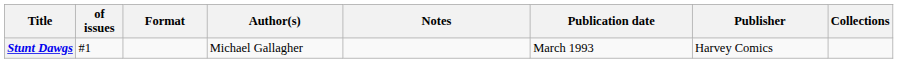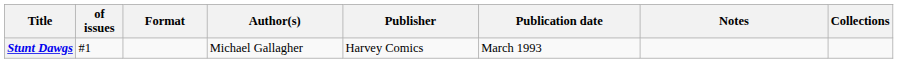 <table class="wikitable">
 <tr>
 <th>Title</th>
 <th style="width:40pt"> of issues</th>
 <th style="width:75pt">Format</th>
 <th style="width:125pt">Author(s)</th>
+<th style="width:125pt">Publisher</th>
+<th style="width:150pt">Publication date</th>
 <th style="width:175pt">Notes</th>
-<th style="width:150pt">Publication date</th>
-<th style="width:125pt">Publisher</th>
 <th>Collections</th>
 </tr>
 <tr>
 <th><em><a href='#'>Stunt Dawgs</a></em></th>
 <td>#1</td>
 <td></td>
 <td>Michael Gallagher</td>
+<td>Harvey Comics</td>
+<td>March 1993</td>
 <td></td>
-<td>March 1993</td>
-<td>Harvey Comics</td>
 <td></td>
 </tr>
 </table>
